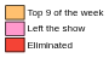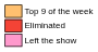 <table class="toccolours" style="font-size: 75%; white-space: nowrap;">
 <tr>
 <td style="background:#FFC06F; border: 1px solid black;">      </td>
 <td>Top 9 of the week</td>
 </tr>
 <tr>
+<td style="background:#F44336; border: 1px solid black;">      </td>
+<td>Eliminated</td>
+</tr>
+<tr>
 <td style="background:#FF99CC; border: 1px solid black;">      </td>
 <td>Left the show</td>
 </tr>
-<tr>
-<td style="background:#F44336; border: 1px solid black;">      </td>
-<td>Eliminated</td>
-</tr>
 </table>
